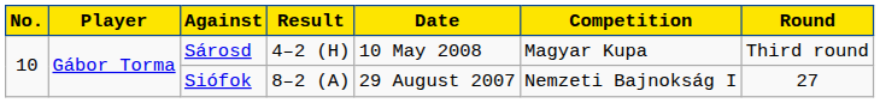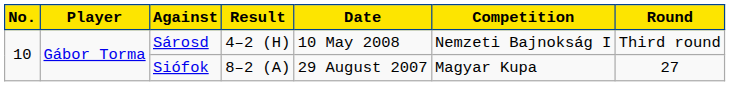 <table class="wikitable plainrowheaders sortable">
 <tr>
 <th style="background-color:#FDE500;color:black;border:1px solid #004292">No.</th>
 <th style="background-color:#FDE500;color:black;border:1px solid #004292">Player</th>
 <th style="background-color:#FDE500;color:black;border:1px solid #004292">Against</th>
 <th style="background-color:#FDE500;color:black;border:1px solid #004292">Result</th>
 <th style="background-color:#FDE500;color:black;border:1px solid #004292">Date</th>
 <th style="background-color:#FDE500;color:black;border:1px solid #004292">Competition</th>
 <th style="background-color:#FDE500;color:black;border:1px solid #004292">Round</th>
 </tr>
 <tr>
 <td rowspan="2" style="text-align:center;">10</td>
 <td rowspan="2" style="text-align:left;"> <a href='#'>Gábor Torma</a></td>
 <td style="text-align:left;"><a href='#'>Sárosd</a></td>
 <td style="text-align:center;">4–2 (H)</td>
 <td style="text-align:left;">10 May 2008</td>
-<td style="text-align:left;">Magyar Kupa</td>
+<td style="text-align:left;">Nemzeti Bajnokság I</td>
 <td style="text-align:center;">Third round</td>
 </tr>
 <tr>
 <td style="text-align:left;"><a href='#'>Siófok</a></td>
 <td style="text-align:center;">8–2 (A)</td>
 <td style="text-align:left;">29 August 2007</td>
-<td style="text-align:left;">Nemzeti Bajnokság I</td>
+<td style="text-align:left;">Magyar Kupa</td>
 <td style="text-align:center;">27</td>
 </tr>
 </table>
